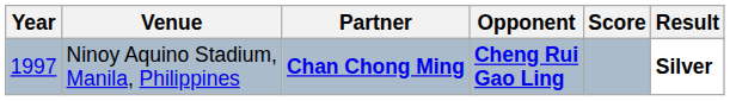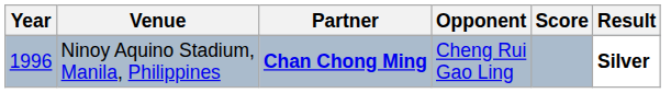 <table class="sortable wikitable" style="font-size: 90%;">
 <tr>
 <th>Year</th>
 <th>Venue</th>
 <th>Partner</th>
 <th>Opponent</th>
 <th>Score</th>
 <th>Result</th>
 </tr>
 <tr>
 </tr>
 <tr style="background:#AABBCC">
-<td align="center"><a href='#'>1997</a></td>
+<td align="center"><a href='#'>1996</a></td>
 <td align="left">Ninoy Aquino Stadium,<br><a href='#'>Manila</a>, <a href='#'>Philippines</a></td>
 <td align="left"><strong> <a href='#'>Chan Chong Ming</a></strong></td>
-<td align="left"><strong> <a href='#'>Cheng Rui</a> <br>  <a href='#'>Gao Ling</a></strong></td>
+<td align="left"> <a href='#'>Cheng Rui</a> <br>  <a href='#'>Gao Ling</a></td>
 <td align="left"></td>
 <td style="text-align:left; background:white"> <strong>Silver</strong></td>
 </tr>
 </table>
